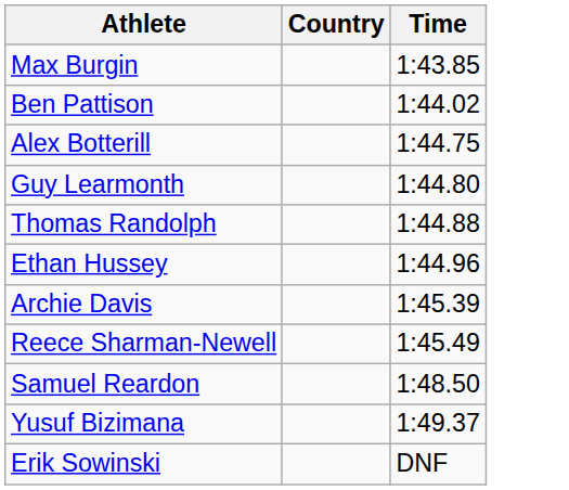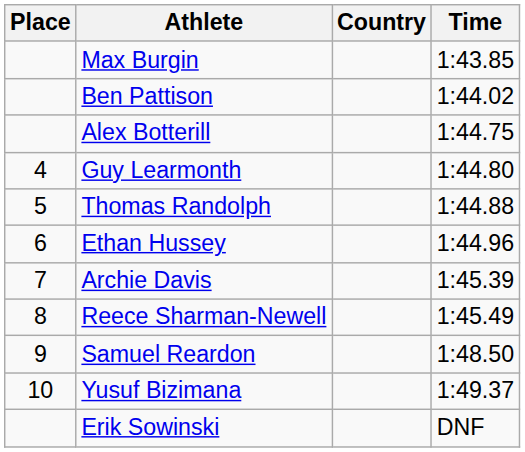 <table class="wikitable">
 <tr>
+<th>Place</th>
 <th>Athlete</th>
 <th>Country</th>
 <th>Time</th>
 </tr>
 <tr>
+<td align=center></td>
 <td><a href='#'>Max Burgin</a></td>
 <td></td>
 <td>1:43.85</td>
 </tr>
 <tr>
+<td align=center></td>
 <td><a href='#'>Ben Pattison</a></td>
 <td></td>
 <td>1:44.02</td>
 </tr>
 <tr>
+<td align=center></td>
 <td><a href='#'>Alex Botterill</a></td>
 <td></td>
 <td>1:44.75</td>
 </tr>
 <tr>
+<td align=center>4</td>
 <td><a href='#'>Guy Learmonth</a></td>
 <td></td>
 <td>1:44.80</td>
 </tr>
 <tr>
+<td align=center>5</td>
 <td><a href='#'>Thomas Randolph</a></td>
 <td></td>
 <td>1:44.88</td>
 </tr>
 <tr>
+<td align=center>6</td>
 <td><a href='#'>Ethan Hussey</a></td>
 <td></td>
 <td>1:44.96</td>
 </tr>
 <tr>
+<td align=center>7</td>
 <td><a href='#'>Archie Davis</a></td>
 <td></td>
 <td>1:45.39</td>
 </tr>
 <tr>
+<td align=center>8</td>
 <td><a href='#'>Reece Sharman-Newell</a></td>
 <td></td>
 <td>1:45.49</td>
 </tr>
 <tr>
+<td align=center>9</td>
 <td><a href='#'>Samuel Reardon</a></td>
 <td></td>
 <td>1:48.50</td>
 </tr>
 <tr>
+<td align=center>10</td>
 <td><a href='#'>Yusuf Bizimana</a></td>
 <td></td>
 <td>1:49.37</td>
 </tr>
 <tr>
+<td align=center></td>
 <td><a href='#'>Erik Sowinski</a></td>
 <td></td>
 <td>DNF</td>
 </tr>
 </table>
